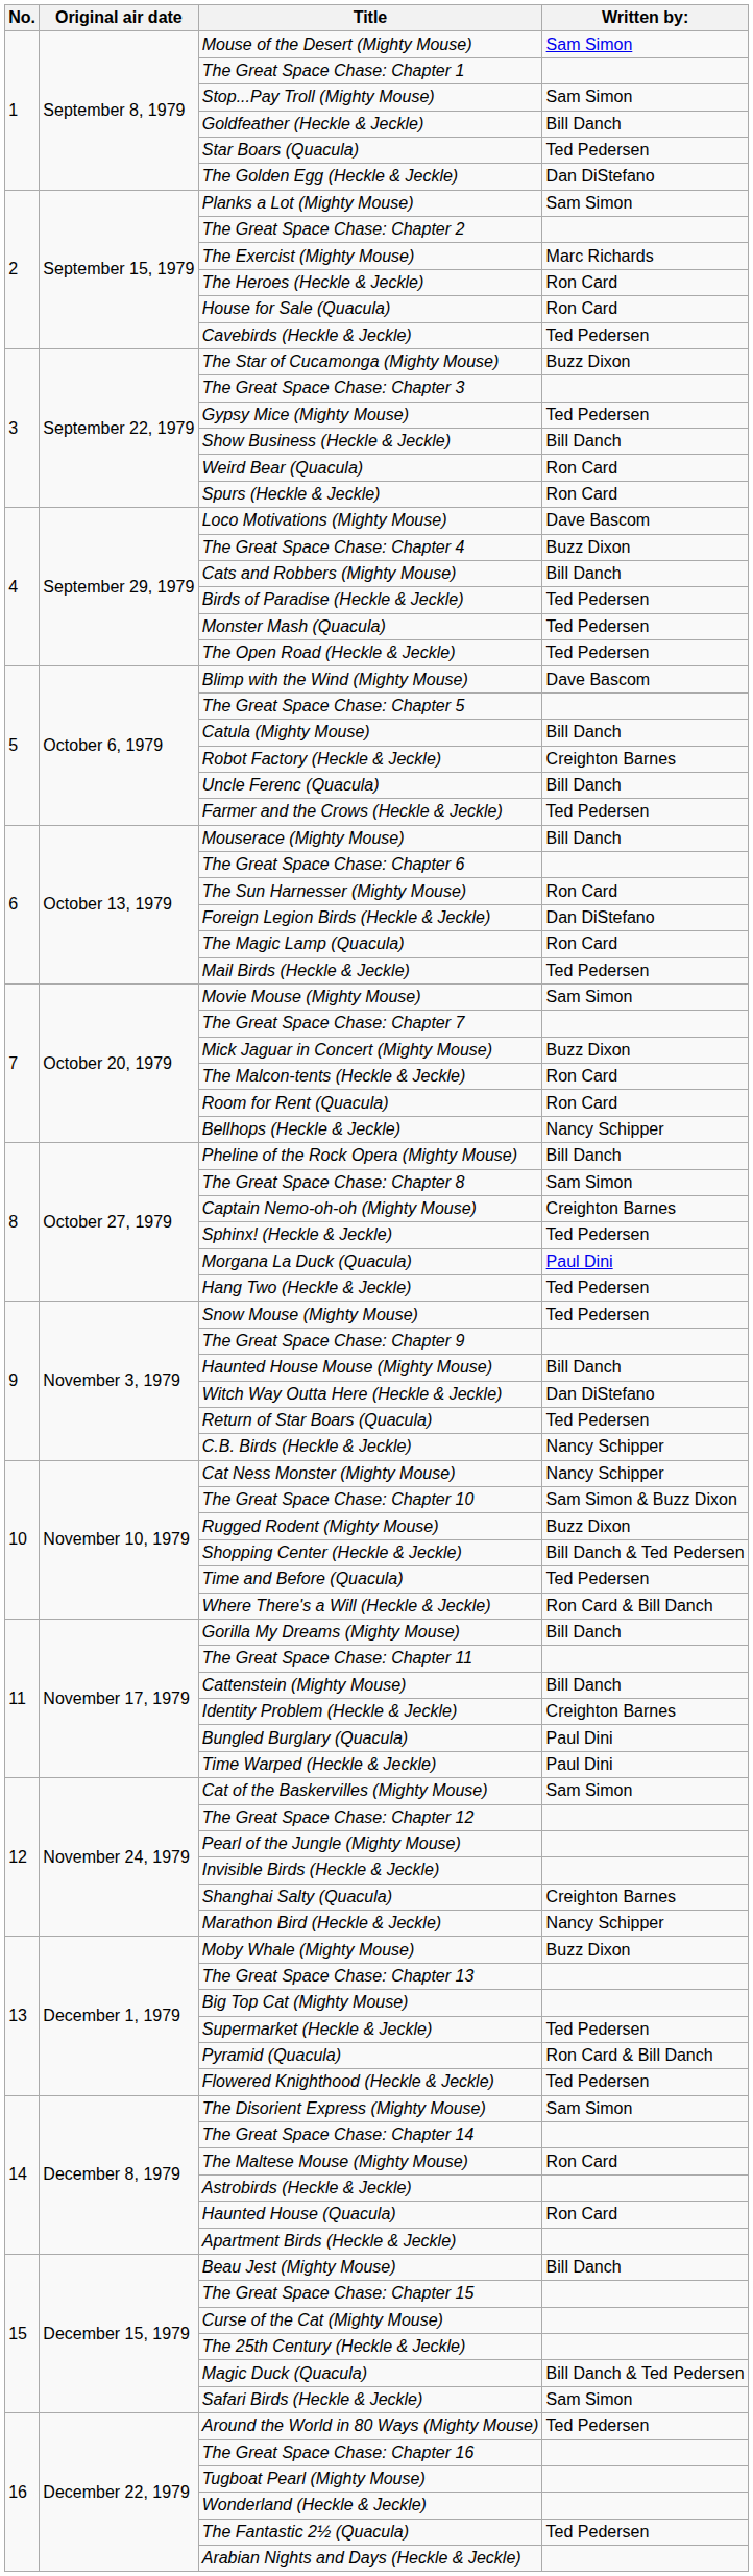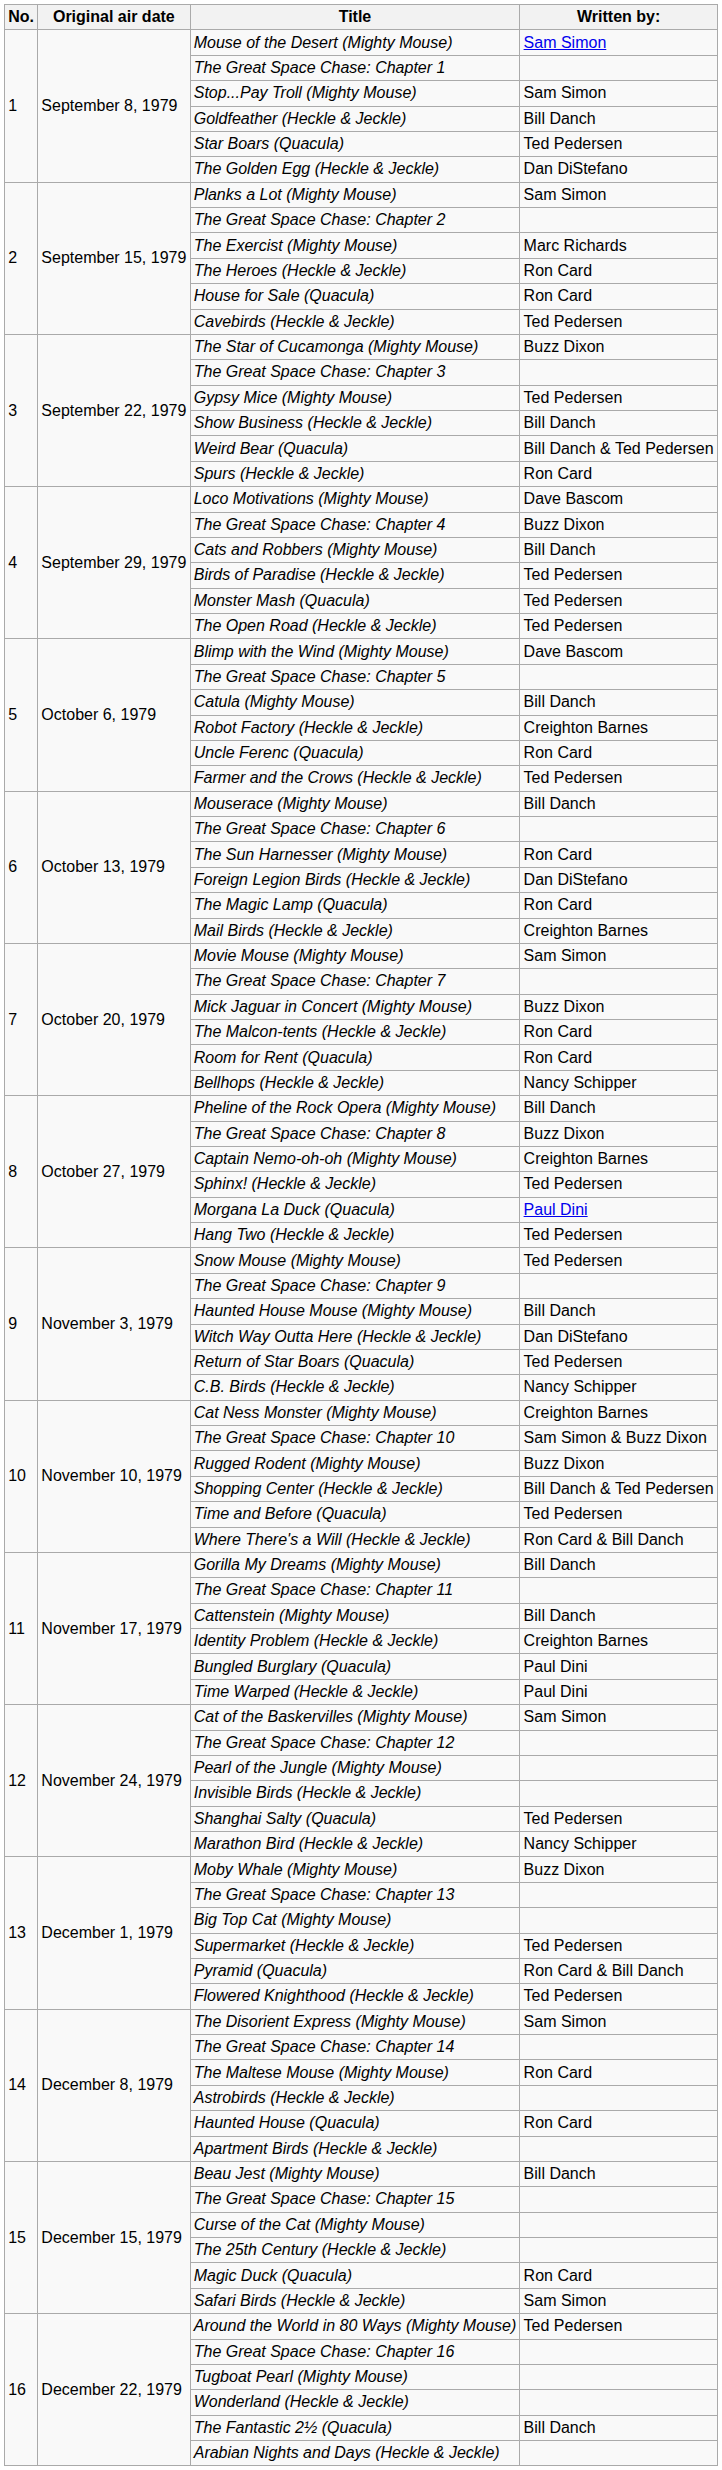 <table class="wikitable">
 <tr>
 <th><abbr>No.</abbr></th>
 <th>Original air date</th>
 <th>Title</th>
 <th>Written by:</th>
 </tr>
 <tr>
 <td rowspan="6">1</td>
 <td rowspan="6">September 8, 1979</td>
 <td><em>Mouse of the Desert (Mighty Mouse)</em></td>
 <td><a href='#'>Sam Simon</a></td>
 </tr>
 <tr>
 <td><em>The Great Space Chase: Chapter 1</em></td>
 <td></td>
 </tr>
 <tr>
 <td><em>Stop...Pay Troll (Mighty Mouse)</em></td>
 <td>Sam Simon</td>
 </tr>
 <tr>
 <td><em>Goldfeather (Heckle & Jeckle)</em></td>
 <td>Bill Danch</td>
 </tr>
 <tr>
 <td><em>Star Boars (Quacula)</em></td>
 <td>Ted Pedersen</td>
 </tr>
 <tr>
 <td><em>The Golden Egg (Heckle & Jeckle)</em></td>
 <td>Dan DiStefano</td>
 </tr>
 <tr>
 <td rowspan="6">2</td>
 <td rowspan="6">September 15, 1979</td>
 <td><em>Planks a Lot (Mighty Mouse)</em></td>
 <td>Sam Simon</td>
 </tr>
 <tr>
 <td><em>The Great Space Chase: Chapter 2</em></td>
 <td></td>
 </tr>
 <tr>
 <td><em>The Exercist (Mighty Mouse)</em></td>
 <td>Marc Richards</td>
 </tr>
 <tr>
 <td><em>The Heroes (Heckle & Jeckle)</em></td>
 <td>Ron Card</td>
 </tr>
 <tr>
 <td><em>House for Sale (Quacula)</em></td>
 <td>Ron Card</td>
 </tr>
 <tr>
 <td><em>Cavebirds (Heckle & Jeckle)</em></td>
 <td>Ted Pedersen</td>
 </tr>
 <tr>
 <td rowspan="6">3</td>
 <td rowspan="6">September 22, 1979</td>
 <td><em>The Star of Cucamonga (Mighty Mouse)</em></td>
 <td>Buzz Dixon</td>
 </tr>
 <tr>
 <td><em>The Great Space Chase: Chapter 3</em></td>
 <td></td>
 </tr>
 <tr>
 <td><em>Gypsy Mice (Mighty Mouse)</em></td>
 <td>Ted Pedersen</td>
 </tr>
 <tr>
 <td><em>Show Business (Heckle & Jeckle)</em></td>
 <td>Bill Danch</td>
 </tr>
 <tr>
 <td><em>Weird Bear (Quacula)</em></td>
-<td>Ron Card</td>
+<td>Bill Danch & Ted Pedersen</td>
 </tr>
 <tr>
 <td><em>Spurs (Heckle & Jeckle)</em></td>
 <td>Ron Card</td>
 </tr>
 <tr>
 <td rowspan="6">4</td>
 <td rowspan="6">September 29, 1979</td>
 <td><em>Loco Motivations (Mighty Mouse)</em></td>
 <td>Dave Bascom</td>
 </tr>
 <tr>
 <td><em>The Great Space Chase: Chapter 4</em></td>
 <td>Buzz Dixon</td>
 </tr>
 <tr>
 <td><em>Cats and Robbers (Mighty Mouse)</em></td>
 <td>Bill Danch</td>
 </tr>
 <tr>
 <td><em>Birds of Paradise (Heckle & Jeckle)</em></td>
 <td>Ted Pedersen</td>
 </tr>
 <tr>
 <td><em>Monster Mash (Quacula)</em></td>
 <td>Ted Pedersen</td>
 </tr>
 <tr>
 <td><em>The Open Road (Heckle & Jeckle)</em></td>
 <td>Ted Pedersen</td>
 </tr>
 <tr>
 <td rowspan="6">5</td>
 <td rowspan="6">October 6, 1979</td>
 <td><em>Blimp with the Wind (Mighty Mouse)</em></td>
 <td>Dave Bascom</td>
 </tr>
 <tr>
 <td><em>The Great Space Chase: Chapter 5</em></td>
 <td></td>
 </tr>
 <tr>
 <td><em>Catula (Mighty Mouse)</em></td>
 <td>Bill Danch</td>
 </tr>
 <tr>
 <td><em>Robot Factory (Heckle & Jeckle)</em></td>
 <td>Creighton Barnes</td>
 </tr>
 <tr>
 <td><em>Uncle Ferenc (Quacula)</em></td>
-<td>Bill Danch</td>
+<td>Ron Card</td>
 </tr>
 <tr>
 <td><em>Farmer and the Crows (Heckle & Jeckle)</em></td>
 <td>Ted Pedersen</td>
 </tr>
 <tr>
 <td rowspan="6">6</td>
 <td rowspan="6">October 13, 1979</td>
 <td><em>Mouserace (Mighty Mouse)</em></td>
 <td>Bill Danch</td>
 </tr>
 <tr>
 <td><em>The Great Space Chase: Chapter 6</em></td>
 <td></td>
 </tr>
 <tr>
 <td><em>The Sun Harnesser (Mighty Mouse)</em></td>
 <td>Ron Card</td>
 </tr>
 <tr>
 <td><em>Foreign Legion Birds (Heckle & Jeckle)</em></td>
 <td>Dan DiStefano</td>
 </tr>
 <tr>
 <td><em>The Magic Lamp (Quacula)</em></td>
 <td>Ron Card</td>
 </tr>
 <tr>
 <td><em>Mail Birds (Heckle & Jeckle)</em></td>
-<td>Ted Pedersen</td>
+<td>Creighton Barnes</td>
 </tr>
 <tr>
 <td rowspan="6">7</td>
 <td rowspan="6">October 20, 1979</td>
 <td><em>Movie Mouse (Mighty Mouse)</em></td>
 <td>Sam Simon</td>
 </tr>
 <tr>
 <td><em>The Great Space Chase: Chapter 7</em></td>
 <td></td>
 </tr>
 <tr>
 <td><em>Mick Jaguar in Concert (Mighty Mouse)</em></td>
 <td>Buzz Dixon</td>
 </tr>
 <tr>
 <td><em>The Malcon-tents (Heckle & Jeckle)</em></td>
 <td>Ron Card</td>
 </tr>
 <tr>
 <td><em>Room for Rent (Quacula)</em></td>
 <td>Ron Card</td>
 </tr>
 <tr>
 <td><em>Bellhops (Heckle & Jeckle)</em></td>
 <td>Nancy Schipper</td>
 </tr>
 <tr>
 <td rowspan="6">8</td>
 <td rowspan="6">October 27, 1979</td>
 <td><em>Pheline of the Rock Opera (Mighty Mouse)</em></td>
 <td>Bill Danch</td>
 </tr>
 <tr>
 <td><em>The Great Space Chase: Chapter 8</em></td>
-<td>Sam Simon</td>
+<td>Buzz Dixon</td>
 </tr>
 <tr>
 <td><em>Captain Nemo-oh-oh (Mighty Mouse)</em></td>
 <td>Creighton Barnes</td>
 </tr>
 <tr>
 <td><em>Sphinx! (Heckle & Jeckle)</em></td>
 <td>Ted Pedersen</td>
 </tr>
 <tr>
 <td><em>Morgana La Duck (Quacula)</em></td>
 <td><a href='#'>Paul Dini</a></td>
 </tr>
 <tr>
 <td><em>Hang Two (Heckle & Jeckle)</em></td>
 <td>Ted Pedersen</td>
 </tr>
 <tr>
 <td rowspan="6">9</td>
 <td rowspan="6">November 3, 1979</td>
 <td><em>Snow Mouse (Mighty Mouse)</em></td>
 <td>Ted Pedersen</td>
 </tr>
 <tr>
 <td><em>The Great Space Chase: Chapter 9</em></td>
 <td></td>
 </tr>
 <tr>
 <td><em>Haunted House Mouse (Mighty Mouse)</em></td>
 <td>Bill Danch</td>
 </tr>
 <tr>
 <td><em>Witch Way Outta Here (Heckle & Jeckle)</em></td>
 <td>Dan DiStefano</td>
 </tr>
 <tr>
 <td><em>Return of Star Boars (Quacula)</em></td>
 <td>Ted Pedersen</td>
 </tr>
 <tr>
 <td><em>C.B. Birds (Heckle & Jeckle)</em></td>
 <td>Nancy Schipper</td>
 </tr>
 <tr>
 <td rowspan="6">10</td>
 <td rowspan="6">November 10, 1979</td>
 <td><em>Cat Ness Monster (Mighty Mouse)</em></td>
-<td>Nancy Schipper</td>
+<td>Creighton Barnes</td>
 </tr>
 <tr>
 <td><em>The Great Space Chase: Chapter 10</em></td>
 <td>Sam Simon & Buzz Dixon</td>
 </tr>
 <tr>
 <td><em>Rugged Rodent (Mighty Mouse)</em></td>
 <td>Buzz Dixon</td>
 </tr>
 <tr>
 <td><em>Shopping Center (Heckle & Jeckle)</em></td>
 <td>Bill Danch & Ted Pedersen</td>
 </tr>
 <tr>
 <td><em>Time and Before (Quacula)</em></td>
 <td>Ted Pedersen</td>
 </tr>
 <tr>
 <td><em>Where There's a Will (Heckle & Jeckle)</em></td>
 <td>Ron Card & Bill Danch</td>
 </tr>
 <tr>
 <td rowspan="6">11</td>
 <td rowspan="6">November 17, 1979</td>
 <td><em>Gorilla My Dreams (Mighty Mouse)</em></td>
 <td>Bill Danch</td>
 </tr>
 <tr>
 <td><em>The Great Space Chase: Chapter 11</em></td>
 <td></td>
 </tr>
 <tr>
 <td><em>Cattenstein (Mighty Mouse)</em></td>
 <td>Bill Danch</td>
 </tr>
 <tr>
 <td><em>Identity Problem (Heckle & Jeckle)</em></td>
 <td>Creighton Barnes</td>
 </tr>
 <tr>
 <td><em>Bungled Burglary (Quacula)</em></td>
 <td>Paul Dini</td>
 </tr>
 <tr>
 <td><em>Time Warped (Heckle & Jeckle)</em></td>
 <td>Paul Dini</td>
 </tr>
 <tr>
 <td rowspan="6">12</td>
 <td rowspan="6">November 24, 1979</td>
 <td><em>Cat of the Baskervilles (Mighty Mouse)</em></td>
 <td>Sam Simon</td>
 </tr>
 <tr>
 <td><em>The Great Space Chase: Chapter 12</em></td>
 <td></td>
 </tr>
 <tr>
 <td><em>Pearl of the Jungle (Mighty Mouse)</em></td>
 <td></td>
 </tr>
 <tr>
 <td><em>Invisible Birds (Heckle & Jeckle)</em></td>
 <td></td>
 </tr>
 <tr>
 <td><em>Shanghai Salty (Quacula)</em></td>
-<td>Creighton Barnes</td>
+<td>Ted Pedersen</td>
 </tr>
 <tr>
 <td><em>Marathon Bird (Heckle & Jeckle)</em></td>
 <td>Nancy Schipper</td>
 </tr>
 <tr>
 <td rowspan="6">13</td>
 <td rowspan="6">December 1, 1979</td>
 <td><em>Moby Whale (Mighty Mouse)</em></td>
 <td>Buzz Dixon</td>
 </tr>
 <tr>
 <td><em>The Great Space Chase: Chapter 13</em></td>
 <td></td>
 </tr>
 <tr>
 <td><em>Big Top Cat (Mighty Mouse)</em></td>
 <td></td>
 </tr>
 <tr>
 <td><em>Supermarket (Heckle & Jeckle)</em></td>
 <td>Ted Pedersen</td>
 </tr>
 <tr>
 <td><em>Pyramid (Quacula)</em></td>
 <td>Ron Card & Bill Danch</td>
 </tr>
 <tr>
 <td><em>Flowered Knighthood (Heckle & Jeckle)</em></td>
 <td>Ted Pedersen</td>
 </tr>
 <tr>
 <td rowspan="6">14</td>
 <td rowspan="6">December 8, 1979</td>
 <td><em>The Disorient Express (Mighty Mouse)</em></td>
 <td>Sam Simon</td>
 </tr>
 <tr>
 <td><em>The Great Space Chase: Chapter 14</em></td>
 <td></td>
 </tr>
 <tr>
 <td><em>The Maltese Mouse (Mighty Mouse)</em></td>
 <td>Ron Card</td>
 </tr>
 <tr>
 <td><em>Astrobirds (Heckle & Jeckle)</em></td>
 <td></td>
 </tr>
 <tr>
 <td><em>Haunted House (Quacula)</em></td>
 <td>Ron Card</td>
 </tr>
 <tr>
 <td><em>Apartment Birds (Heckle & Jeckle)</em></td>
 <td></td>
 </tr>
 <tr>
 <td rowspan="6">15</td>
 <td rowspan="6">December 15, 1979</td>
 <td><em>Beau Jest (Mighty Mouse)</em></td>
 <td>Bill Danch</td>
 </tr>
 <tr>
 <td><em>The Great Space Chase: Chapter 15</em></td>
 <td></td>
 </tr>
 <tr>
 <td><em>Curse of the Cat (Mighty Mouse)</em></td>
 <td></td>
 </tr>
 <tr>
 <td><em>The 25th Century (Heckle & Jeckle)</em></td>
 <td></td>
 </tr>
 <tr>
 <td><em>Magic Duck (Quacula)</em></td>
-<td>Bill Danch & Ted Pedersen</td>
+<td>Ron Card</td>
 </tr>
 <tr>
 <td><em>Safari Birds (Heckle & Jeckle)</em></td>
 <td>Sam Simon</td>
 </tr>
 <tr>
 <td rowspan="6">16</td>
 <td rowspan="6">December 22, 1979</td>
 <td><em>Around the World in 80 Ways (Mighty Mouse)</em></td>
 <td>Ted Pedersen</td>
 </tr>
 <tr>
 <td><em>The Great Space Chase: Chapter 16</em></td>
 <td></td>
 </tr>
 <tr>
 <td><em>Tugboat Pearl (Mighty Mouse)</em></td>
 <td></td>
 </tr>
 <tr>
 <td><em>Wonderland (Heckle & Jeckle)</em></td>
 <td></td>
 </tr>
 <tr>
 <td><em>The Fantastic 2½ (Quacula)</em></td>
-<td>Ted Pedersen</td>
+<td>Bill Danch</td>
 </tr>
 <tr>
 <td><em>Arabian Nights and Days (Heckle & Jeckle)</em></td>
 <td></td>
 </tr>
 </table>
